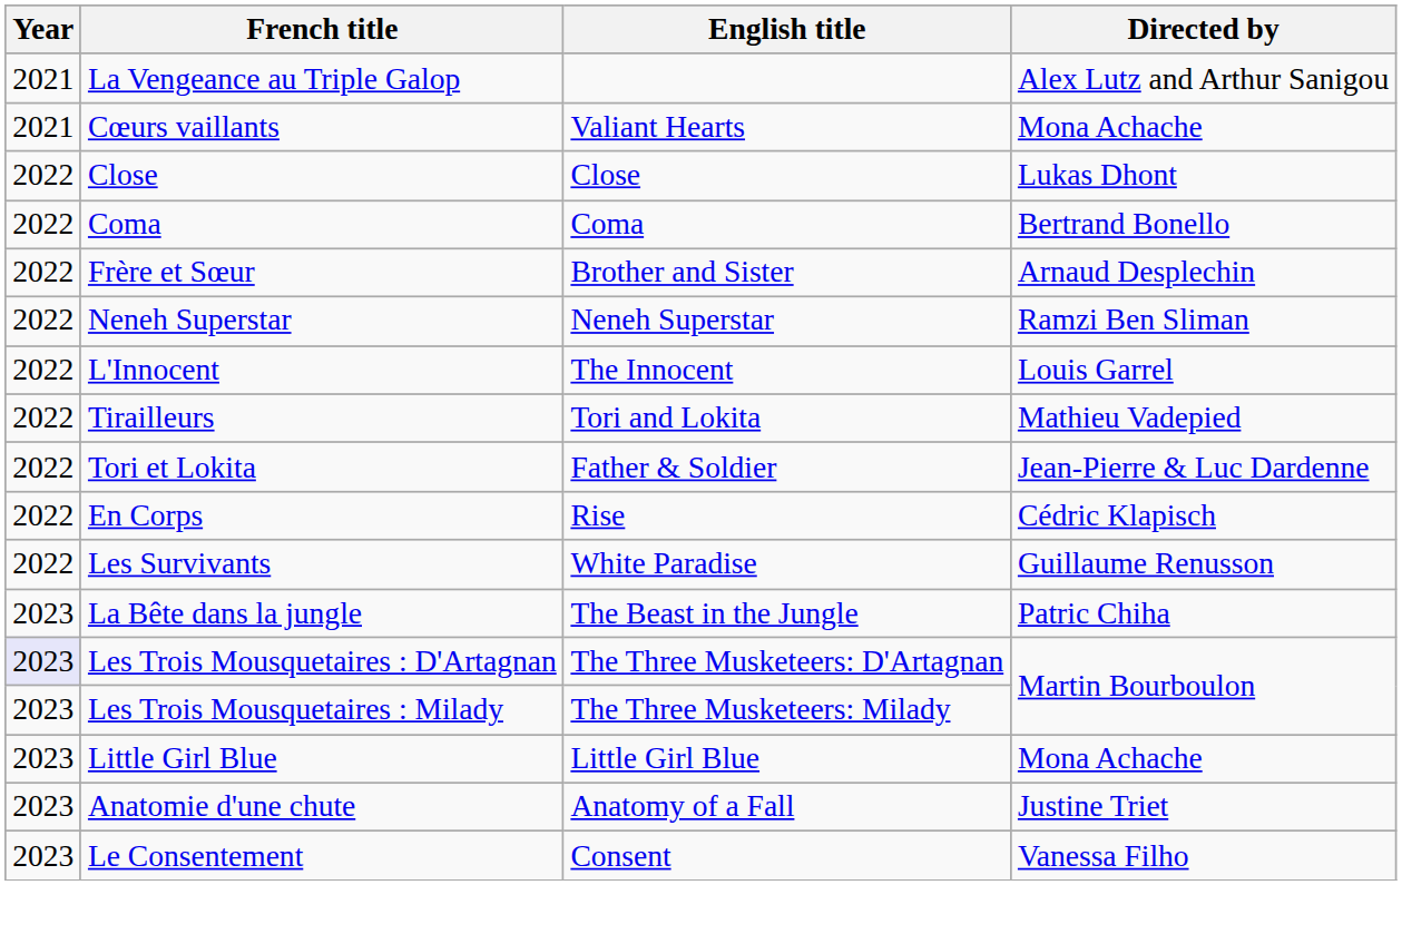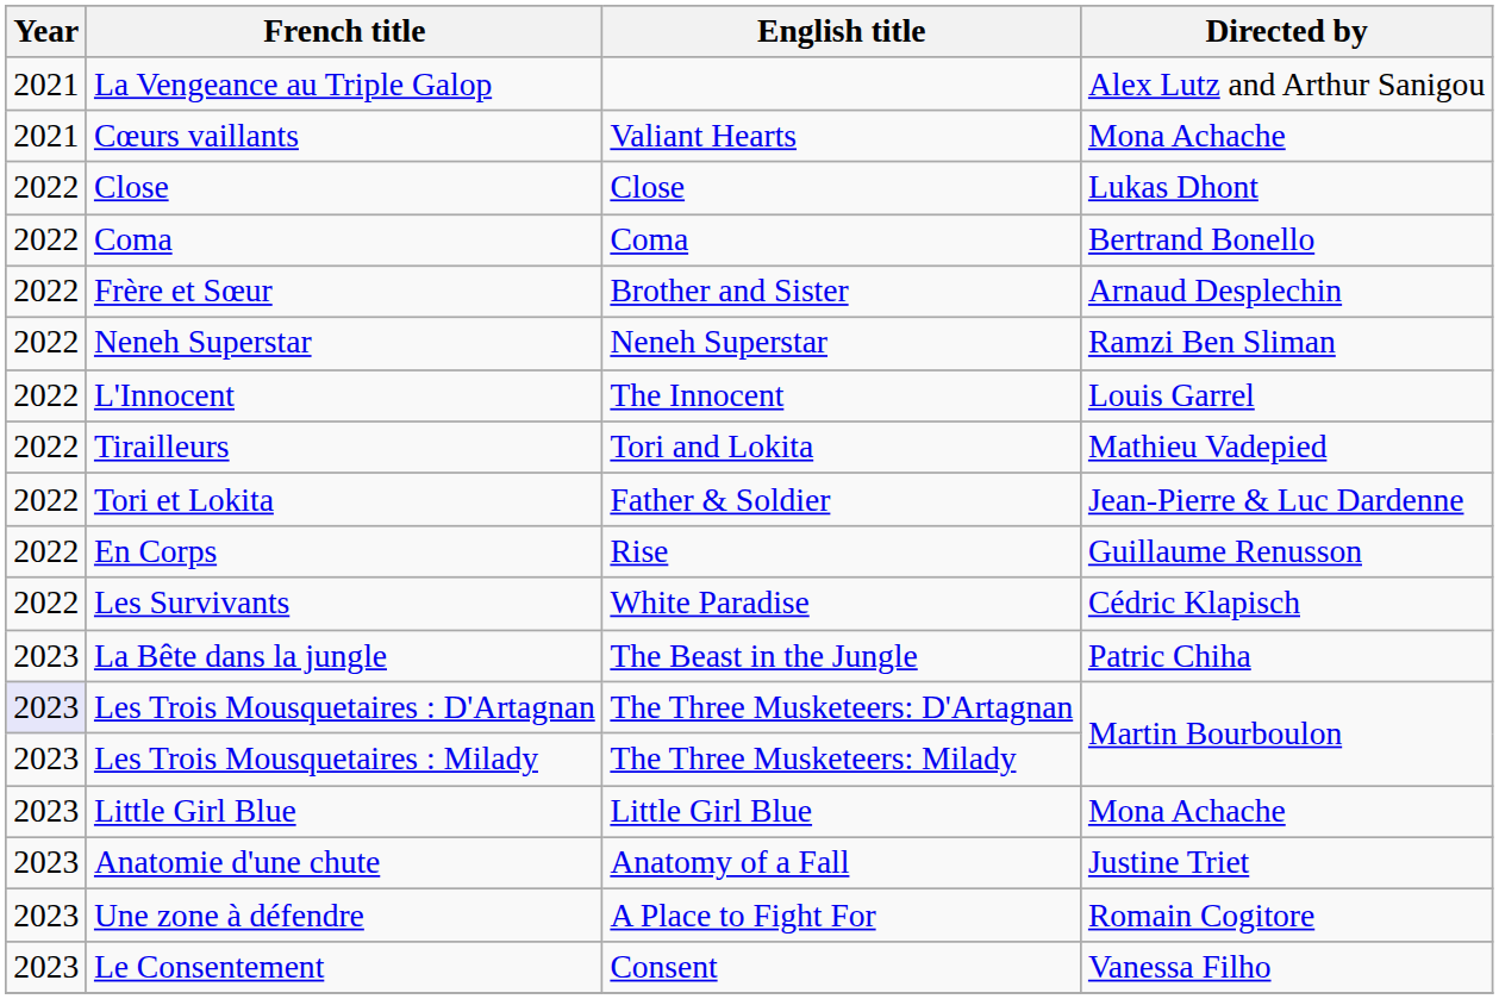 <table class="wikitable sortable">
 <tr>
 <th>Year</th>
 <th>French title</th>
 <th>English title</th>
 <th>Directed by</th>
 </tr>
 <tr>
 <td>2021</td>
 <td><a href='#'>La Vengeance au Triple Galop</a></td>
 <td></td>
 <td><a href='#'>Alex Lutz</a> and Arthur Sanigou</td>
 </tr>
 <tr>
 <td>2021</td>
 <td><a href='#'>Cœurs vaillants</a></td>
 <td><a href='#'>Valiant Hearts</a></td>
 <td><a href='#'>Mona Achache</a></td>
 </tr>
 <tr>
 <td>2022</td>
 <td><a href='#'>Close</a></td>
 <td><a href='#'>Close</a></td>
 <td><a href='#'>Lukas Dhont</a></td>
 </tr>
 <tr>
 <td>2022</td>
 <td><a href='#'>Coma</a></td>
 <td><a href='#'>Coma</a></td>
 <td><a href='#'>Bertrand Bonello</a></td>
 </tr>
 <tr>
 <td>2022</td>
 <td><a href='#'>Frère et Sœur</a></td>
 <td><a href='#'>Brother and Sister</a></td>
 <td><a href='#'>Arnaud Desplechin</a></td>
 </tr>
 <tr>
 <td>2022</td>
 <td><a href='#'>Neneh Superstar</a></td>
 <td><a href='#'>Neneh Superstar</a></td>
 <td><a href='#'>Ramzi Ben Sliman</a></td>
 </tr>
 <tr>
 <td>2022</td>
 <td><a href='#'>L'Innocent</a></td>
 <td><a href='#'>The Innocent</a></td>
 <td><a href='#'>Louis Garrel</a></td>
 </tr>
 <tr>
 <td>2022</td>
 <td><a href='#'>Tirailleurs</a></td>
 <td><a href='#'>Tori and Lokita</a></td>
 <td><a href='#'>Mathieu Vadepied</a></td>
 </tr>
 <tr>
 <td>2022</td>
 <td><a href='#'>Tori et Lokita</a></td>
 <td><a href='#'>Father & Soldier</a></td>
 <td><a href='#'>Jean-Pierre & Luc Dardenne</a></td>
 </tr>
 <tr>
 <td>2022</td>
 <td><a href='#'>En Corps</a></td>
 <td><a href='#'>Rise</a></td>
-<td><a href='#'>Cédric Klapisch</a></td>
+<td><a href='#'>Guillaume Renusson</a></td>
 </tr>
 <tr>
 <td>2022</td>
 <td><a href='#'>Les Survivants</a></td>
 <td><a href='#'>White Paradise</a></td>
-<td><a href='#'>Guillaume Renusson</a></td>
+<td><a href='#'>Cédric Klapisch</a></td>
 </tr>
 <tr>
 <td>2023</td>
 <td><a href='#'>La Bête dans la jungle</a></td>
 <td><a href='#'>The Beast in the Jungle</a></td>
 <td><a href='#'>Patric Chiha</a></td>
 </tr>
 <tr>
 <td style="background: lavender;">2023</td>
 <td><a href='#'>Les Trois Mousquetaires : D'Artagnan</a></td>
 <td><a href='#'>The Three Musketeers: D'Artagnan</a></td>
 <td rowspan=2><a href='#'>Martin Bourboulon</a></td>
 </tr>
 <tr>
 <td>2023</td>
 <td><a href='#'>Les Trois Mousquetaires : Milady</a></td>
 <td><a href='#'>The Three Musketeers: Milady</a></td>
 </tr>
 <tr>
 <td>2023</td>
 <td><a href='#'>Little Girl Blue</a></td>
 <td><a href='#'>Little Girl Blue</a></td>
 <td><a href='#'>Mona Achache</a></td>
 </tr>
 <tr>
 <td>2023</td>
 <td><a href='#'>Anatomie d'une chute</a></td>
 <td><a href='#'>Anatomy of a Fall</a></td>
 <td><a href='#'>Justine Triet</a></td>
 </tr>
 <tr>
 <td>2023</td>
+<td><a href='#'>Une zone à défendre</a></td>
+<td><a href='#'>A Place to Fight For</a></td>
+<td><a href='#'>Romain Cogitore</a></td>
+</tr>
+<tr>
+<td>2023</td>
 <td><a href='#'>Le Consentement</a></td>
 <td><a href='#'>Consent</a></td>
 <td><a href='#'>Vanessa Filho</a></td>
 </tr>
 <tr>
 </tr>
 </table>
